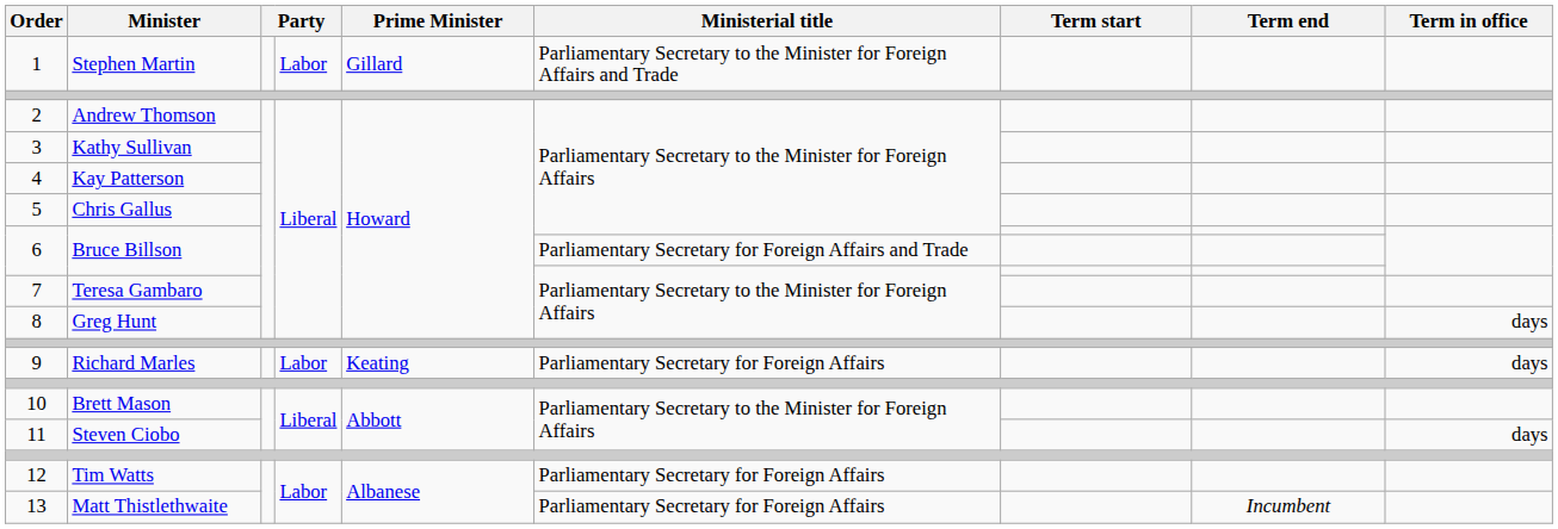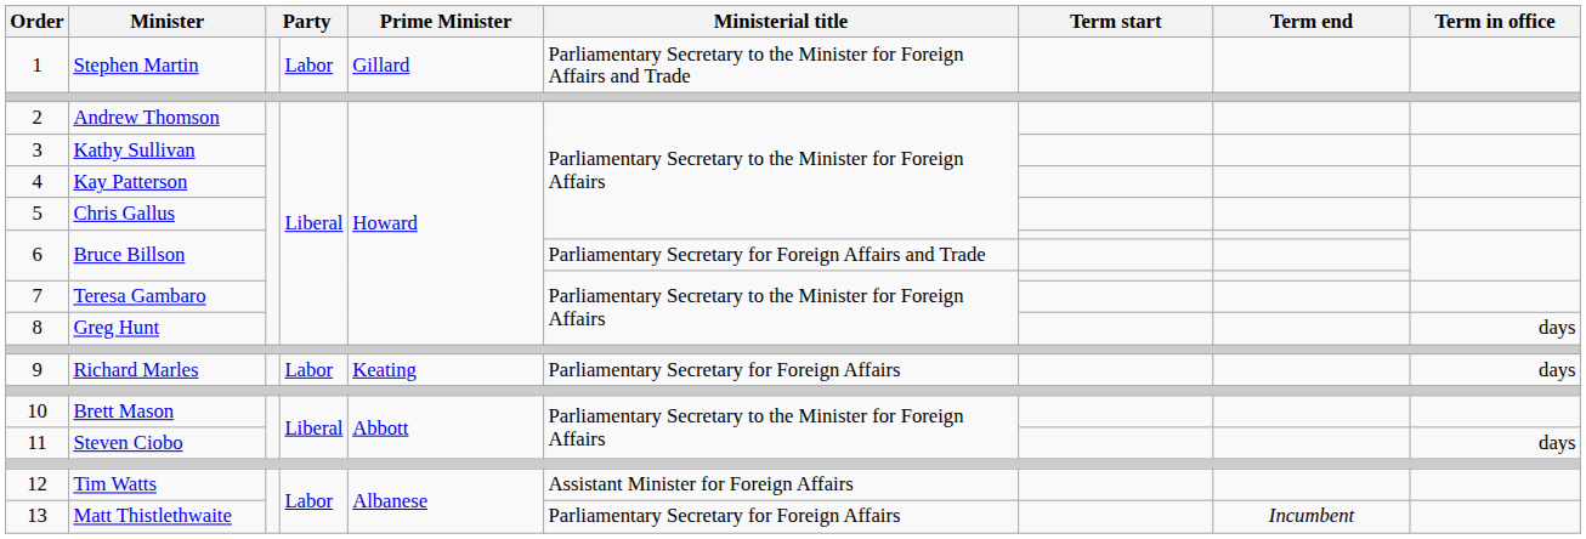 <table class="wikitable">
 <tr>
 <th width=5>Order</th>
 <th width=150>Minister</th>
 <th width=75 colspan="2">Party</th>
 <th width=150>Prime Minister</th>
 <th width=375>Ministerial title</th>
 <th width=150>Term start</th>
 <th width=150>Term end</th>
 <th width=130>Term in office</th>
 </tr>
 <tr>
 <td align=center>1</td>
 <td><a href='#'>Stephen Martin</a></td>
 <td> </td>
 <td><a href='#'>Labor</a></td>
 <td><a href='#'>Gillard</a></td>
 <td>Parliamentary Secretary to the Minister for Foreign Affairs and Trade</td>
 <td align=center></td>
 <td align=center></td>
 <td align=right></td>
 </tr>
 <tr>
 <th colspan=9 style="background: #cccccc;"></th>
 </tr>
 <tr>
 <td align=center>2</td>
 <td><a href='#'>Andrew Thomson</a></td>
 <td rowspan="9" > </td>
 <td rowspan="9"><a href='#'>Liberal</a></td>
 <td rowspan=9><a href='#'>Howard</a></td>
 <td rowspan=5>Parliamentary Secretary to the Minister for Foreign Affairs</td>
 <td align=center></td>
 <td align=center></td>
 <td align=right></td>
 </tr>
 <tr>
 <td align=center>3</td>
 <td><a href='#'>Kathy Sullivan</a></td>
 <td align=center></td>
 <td align=center></td>
 <td align=right></td>
 </tr>
 <tr>
 <td align=center>4</td>
 <td><a href='#'>Kay Patterson</a></td>
 <td align=center></td>
 <td align=center></td>
 <td align=right></td>
 </tr>
 <tr>
 <td align=center>5</td>
 <td><a href='#'>Chris Gallus</a></td>
 <td align=center></td>
 <td align=center></td>
 <td align=right></td>
 </tr>
 <tr>
 <td rowspan=3 align=center>6</td>
 <td rowspan=3><a href='#'>Bruce Billson</a></td>
 <td align=center></td>
 <td align=center></td>
 <td rowspan=3 align=right></td>
 </tr>
 <tr>
 <td>Parliamentary Secretary for Foreign Affairs and Trade</td>
 <td align=center></td>
 <td align=center></td>
 </tr>
 <tr>
 <td rowspan="3">Parliamentary Secretary to the Minister for Foreign Affairs</td>
 <td align=center></td>
 <td align=center></td>
 </tr>
 <tr>
 <td align=center>7</td>
 <td><a href='#'>Teresa Gambaro</a></td>
 <td align=center></td>
 <td align=center></td>
 <td align=right></td>
 </tr>
 <tr>
 <td align=center>8</td>
 <td><a href='#'>Greg Hunt</a></td>
 <td align=center></td>
 <td align=center></td>
 <td align=right> days</td>
 </tr>
 <tr>
 <th colspan=9 style="background: #cccccc;"></th>
 </tr>
 <tr>
 <td align=center>9</td>
 <td><a href='#'>Richard Marles</a></td>
 <td> </td>
 <td><a href='#'>Labor</a></td>
 <td><a href='#'>Keating</a></td>
 <td>Parliamentary Secretary for Foreign Affairs</td>
 <td align=center></td>
 <td align=center></td>
 <td align=right> days</td>
 </tr>
 <tr>
 <th colspan=9 style="background: #cccccc;"></th>
 </tr>
 <tr>
 <td align=center>10</td>
 <td><a href='#'>Brett Mason</a></td>
 <td rowspan="2" > </td>
 <td rowspan="2"><a href='#'>Liberal</a></td>
 <td rowspan="2"><a href='#'>Abbott</a></td>
 <td rowspan="2">Parliamentary Secretary to the Minister for Foreign Affairs</td>
 <td align=center></td>
 <td align=center></td>
 <td align=right></td>
 </tr>
 <tr>
 <td align=center>11</td>
 <td><a href='#'>Steven Ciobo</a></td>
 <td align=center></td>
 <td align=center></td>
 <td align=right> days</td>
 </tr>
 <tr>
 <th colspan=9 style="background: #cccccc;"></th>
 </tr>
 <tr>
 <td align=center>12</td>
 <td><a href='#'>Tim Watts</a></td>
 <td rowspan="2" > </td>
 <td rowspan="2"><a href='#'>Labor</a></td>
 <td rowspan="2"><a href='#'>Albanese</a></td>
-<td>Parliamentary Secretary for Foreign Affairs</td>
+<td>Assistant Minister for Foreign Affairs</td>
 <td align=center></td>
 <td align=center></td>
 <td align=right><strong></strong></td>
 </tr>
 <tr>
 <td align=center>13</td>
 <td><a href='#'>Matt Thistlethwaite</a></td>
 <td>Parliamentary Secretary for Foreign Affairs</td>
 <td align=center></td>
 <td align=center><em>Incumbent</em></td>
 <td align=right></td>
 </tr>
 </table>
